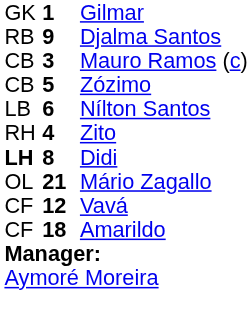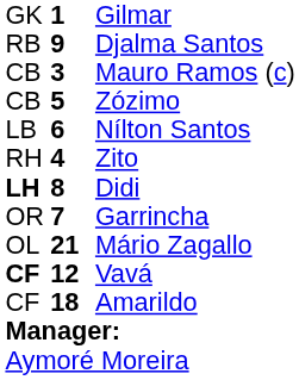 <table style="font-size:90%; margin:0.2em auto;" cellspacing="0" cellpadding="0">
 <tr>
 <th width="25"></th>
 <th width="25"></th>
 </tr>
 <tr>
 <td>GK</td>
 <td><strong>1</strong></td>
 <td><a href='#'>Gilmar</a></td>
 </tr>
 <tr>
 <td>RB</td>
 <td><strong>9</strong></td>
 <td><a href='#'>Djalma Santos</a></td>
 </tr>
 <tr>
 <td>CB</td>
 <td><strong>3</strong></td>
 <td><a href='#'>Mauro Ramos</a> (<a href='#'>c</a>)</td>
 </tr>
 <tr>
 <td>CB</td>
 <td><strong>5</strong></td>
 <td><a href='#'>Zózimo</a></td>
 </tr>
 <tr>
 <td>LB</td>
 <td><strong>6</strong></td>
 <td><a href='#'>Nílton Santos</a></td>
 </tr>
 <tr>
 <td>RH</td>
 <td><strong>4</strong></td>
 <td><a href='#'>Zito</a></td>
 </tr>
 <tr>
 <td><strong>LH</strong></td>
 <td><strong>8</strong></td>
 <td><a href='#'>Didi</a></td>
 </tr>
 <tr>
+<td>OR</td>
+<td><strong>7</strong></td>
+<td><a href='#'>Garrincha</a></td>
+<td></td>
+</tr>
+<tr>
 <td>OL</td>
 <td><strong>21</strong></td>
 <td><a href='#'>Mário Zagallo</a></td>
 </tr>
 <tr>
-<td>CF</td>
+<td><strong>CF</strong></td>
 <td><strong>12</strong></td>
 <td><a href='#'>Vavá</a></td>
 </tr>
 <tr>
 <td>CF</td>
 <td><strong>18</strong></td>
 <td><a href='#'>Amarildo</a></td>
 </tr>
 <tr>
 <td colspan="3"><strong>Manager:</strong></td>
 </tr>
 <tr>
 <td colspan="3"><a href='#'>Aymoré Moreira</a></td>
 </tr>
 </table>
